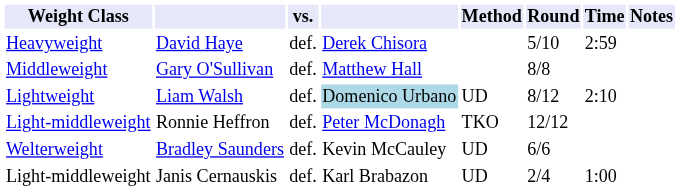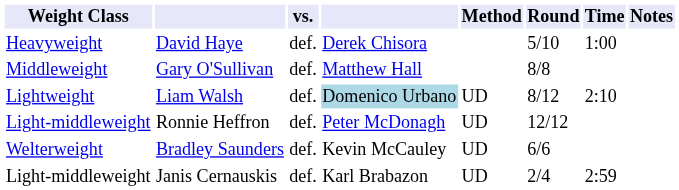 <table class="toccolours" style="font-size: 85%;">
 <tr>
 <th style="background:#e6e8fa; color:#000; text-align:center;">Weight Class</th>
 <th style="background:#e6e8fa; color:#000; text-align:center;"></th>
 <th style="background:#e6e8fa; color:#000; text-align:center;">vs.</th>
 <th style="background:#e6e8fa; color:#000; text-align:center;"></th>
 <th style="background:#e6e8fa; color:#000; text-align:center;">Method</th>
 <th style="background:#e6e8fa; color:#000; text-align:center;">Round</th>
 <th style="background:#e6e8fa; color:#000; text-align:center;">Time</th>
 <th style="background:#e6e8fa; color:#000; text-align:center;">Notes</th>
 </tr>
 <tr>
 <td><a href='#'>Heavyweight</a></td>
 <td><a href='#'>David Haye</a></td>
 <td>def.</td>
 <td><a href='#'>Derek Chisora</a></td>
 <td></td>
 <td>5/10</td>
-<td>2:59</td>
+<td>1:00</td>
 <td></td>
 </tr>
 <tr>
 <td><a href='#'>Middleweight</a></td>
 <td><a href='#'>Gary O'Sullivan</a></td>
 <td>def.</td>
 <td><a href='#'>Matthew Hall</a></td>
 <td></td>
 <td>8/8</td>
 <td></td>
 <td></td>
 </tr>
 <tr>
 <td><a href='#'>Lightweight</a></td>
 <td><a href='#'>Liam Walsh</a></td>
 <td>def.</td>
 <td style="background: lightblue;">Domenico Urbano</td>
 <td>UD</td>
 <td>8/12</td>
 <td>2:10</td>
 <td></td>
 </tr>
 <tr>
 <td><a href='#'>Light-middleweight</a></td>
 <td>Ronnie Heffron</td>
 <td>def.</td>
 <td><a href='#'>Peter McDonagh</a></td>
-<td>TKO</td>
+<td>UD</td>
 <td>12/12</td>
 <td></td>
 <td></td>
 </tr>
 <tr>
 <td><a href='#'>Welterweight</a></td>
 <td><a href='#'>Bradley Saunders</a></td>
 <td>def.</td>
 <td>Kevin McCauley</td>
 <td>UD</td>
 <td>6/6</td>
 <td></td>
 <td></td>
 </tr>
 <tr>
 <td>Light-middleweight</td>
 <td>Janis Cernauskis</td>
 <td>def.</td>
 <td>Karl Brabazon</td>
 <td>UD</td>
 <td>2/4</td>
-<td>1:00</td>
+<td>2:59</td>
 <td></td>
 </tr>
 </table>
